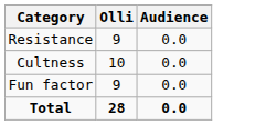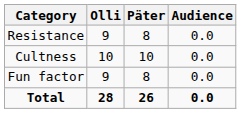 <table class="wikitable" style="text-align:center;">
 <tr>
 <th>Category</th>
 <th>Olli</th>
+<th>Päter</th>
 <th>Audience</th>
 </tr>
 <tr>
 <td>Resistance</td>
 <td>9</td>
+<td>8</td>
 <td>0.0</td>
 </tr>
 <tr>
 <td>Cultness</td>
+<td>10</td>
 <td>10</td>
 <td>0.0</td>
 </tr>
 <tr>
 <td>Fun factor</td>
 <td>9</td>
+<td>8</td>
 <td>0.0</td>
 </tr>
 <tr>
 <td><strong>Total</strong></td>
 <td><strong>28</strong></td>
+<td><strong>26</strong></td>
 <td><strong>0.0</strong></td>
 </tr>
 </table>
